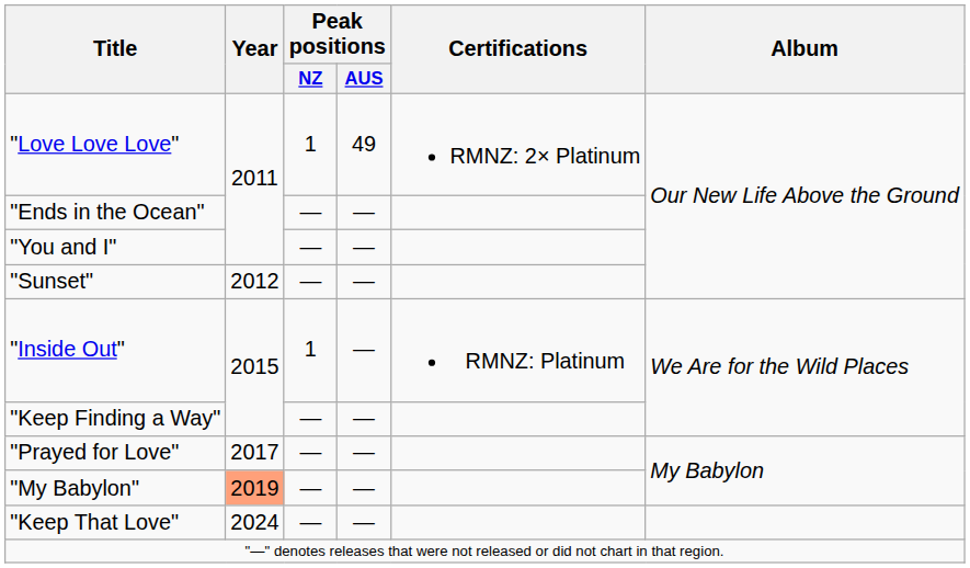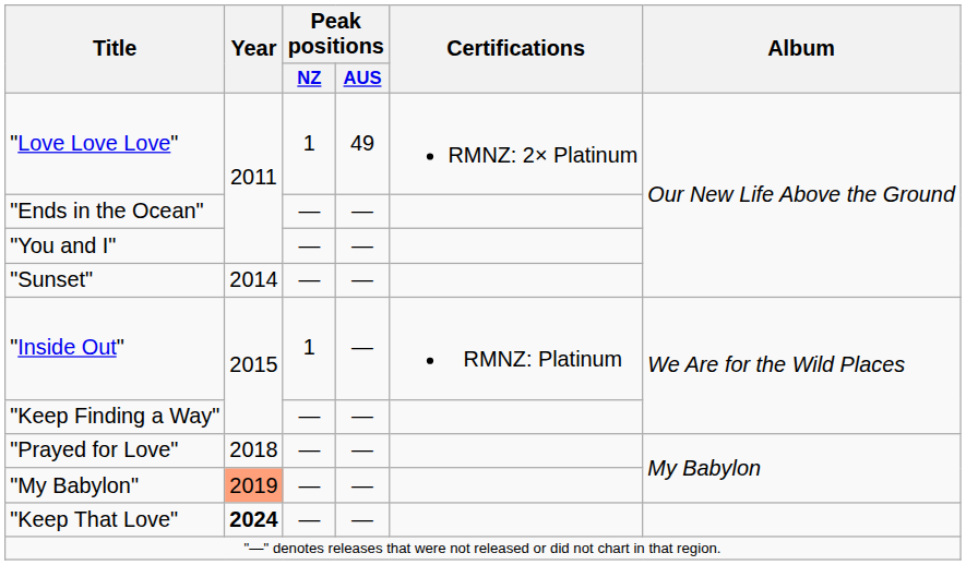 <table class="wikitable plainrowheaders" style="text-align:center;">
 <tr>
 <th rowspan="2">Title</th>
 <th rowspan="2">Year</th>
 <th colspan="2">Peak positions</th>
 <th rowspan="2">Certifications</th>
 <th rowspan="2">Album</th>
 </tr>
 <tr style="font-size:smaller;">
 <th style="width:30px;"><a href='#'>NZ</a><br></th>
 <th style="width:30px;"><a href='#'>AUS</a><br></th>
 </tr>
 <tr>
 <td style="text-align:left;">"<a href='#'>Love Love Love</a>"</td>
 <td rowspan="3">2011</td>
 <td>1</td>
 <td>49</td>
 <td><br><ul><li>RMNZ: 2× Platinum</li></ul></td>
 <td style="text-align:left;" rowspan="4"><em>Our New Life Above the Ground</em></td>
 </tr>
 <tr>
 <td style="text-align:left;">"Ends in the Ocean"</td>
 <td>—</td>
 <td>—</td>
 <td></td>
 </tr>
 <tr>
 <td style="text-align:left;">"You and I"</td>
 <td>—</td>
 <td>—</td>
 <td></td>
 </tr>
 <tr>
 <td style="text-align:left;">"Sunset"</td>
-<td>2012</td>
+<td>2014</td>
 <td>—</td>
 <td>—</td>
 <td></td>
 </tr>
 <tr>
 <td style="text-align:left;">"<a href='#'>Inside Out</a>"</td>
 <td rowspan="2">2015</td>
 <td>1</td>
 <td>—</td>
 <td><br><ul><li>RMNZ: Platinum</li></ul></td>
 <td style="text-align:left;" rowspan="2"><em>We Are for the Wild Places</em></td>
 </tr>
 <tr>
 <td style="text-align:left;">"Keep Finding a Way"</td>
 <td>—</td>
 <td>—</td>
 <td></td>
 </tr>
 <tr>
 <td style="text-align:left;">"Prayed for Love"</td>
-<td>2017</td>
+<td>2018</td>
 <td>—</td>
 <td>—</td>
 <td></td>
 <td style="text-align:left;" rowspan="2"><em>My Babylon</em></td>
 </tr>
 <tr>
 <td style="text-align:left;">"My Babylon"</td>
 <td style="background: lightsalmon;">2019</td>
 <td>—</td>
 <td>—</td>
 <td></td>
 </tr>
 <tr>
 <td style="text-align:left;">"Keep That Love"</td>
-<td>2024</td>
+<td><strong>2024</strong></td>
 <td>—</td>
 <td>—</td>
 <td></td>
 <td></td>
 </tr>
 <tr>
 <td colspan="13" style="font-size: 8pt">"—" denotes releases that were not released or did not chart in that region.</td>
 </tr>
 </table>
